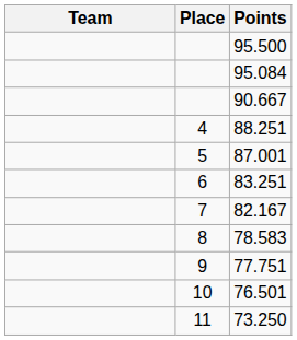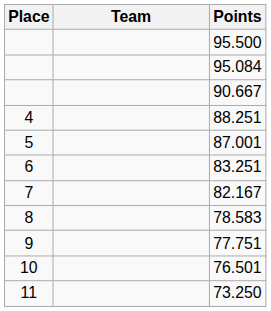 <table class="wikitable">
 <tr>
+<th width=30>Place</th>
 <th width=150>Team</th>
-<th width=30>Place</th>
 <th width=50>Points</th>
 </tr>
 <tr>
+<td align=center></td>
 <td></td>
-<td align=center></td>
 <td align=center>95.500</td>
 </tr>
 <tr>
+<td align=center></td>
 <td></td>
-<td align=center></td>
 <td align=center>95.084</td>
 </tr>
 <tr>
+<td align=center></td>
 <td></td>
-<td align=center></td>
 <td align=center>90.667</td>
 </tr>
 <tr>
+<td align=center>4</td>
 <td></td>
-<td align=center>4</td>
 <td align=center>88.251</td>
 </tr>
 <tr>
+<td align=center>5</td>
 <td></td>
-<td align=center>5</td>
 <td align=center>87.001</td>
 </tr>
 <tr>
+<td align=center>6</td>
 <td></td>
-<td align=center>6</td>
 <td align=center>83.251</td>
 </tr>
 <tr>
+<td align=center>7</td>
 <td></td>
-<td align=center>7</td>
 <td align=center>82.167</td>
 </tr>
 <tr>
+<td align=center>8</td>
 <td></td>
-<td align=center>8</td>
 <td align=center>78.583</td>
 </tr>
 <tr>
+<td align=center>9</td>
 <td></td>
-<td align=center>9</td>
 <td align=center>77.751</td>
 </tr>
 <tr>
+<td align=center>10</td>
 <td></td>
-<td align=center>10</td>
 <td align=center>76.501</td>
 </tr>
 <tr>
+<td align=center>11</td>
 <td></td>
-<td align=center>11</td>
 <td align=center>73.250</td>
 </tr>
 </table>
